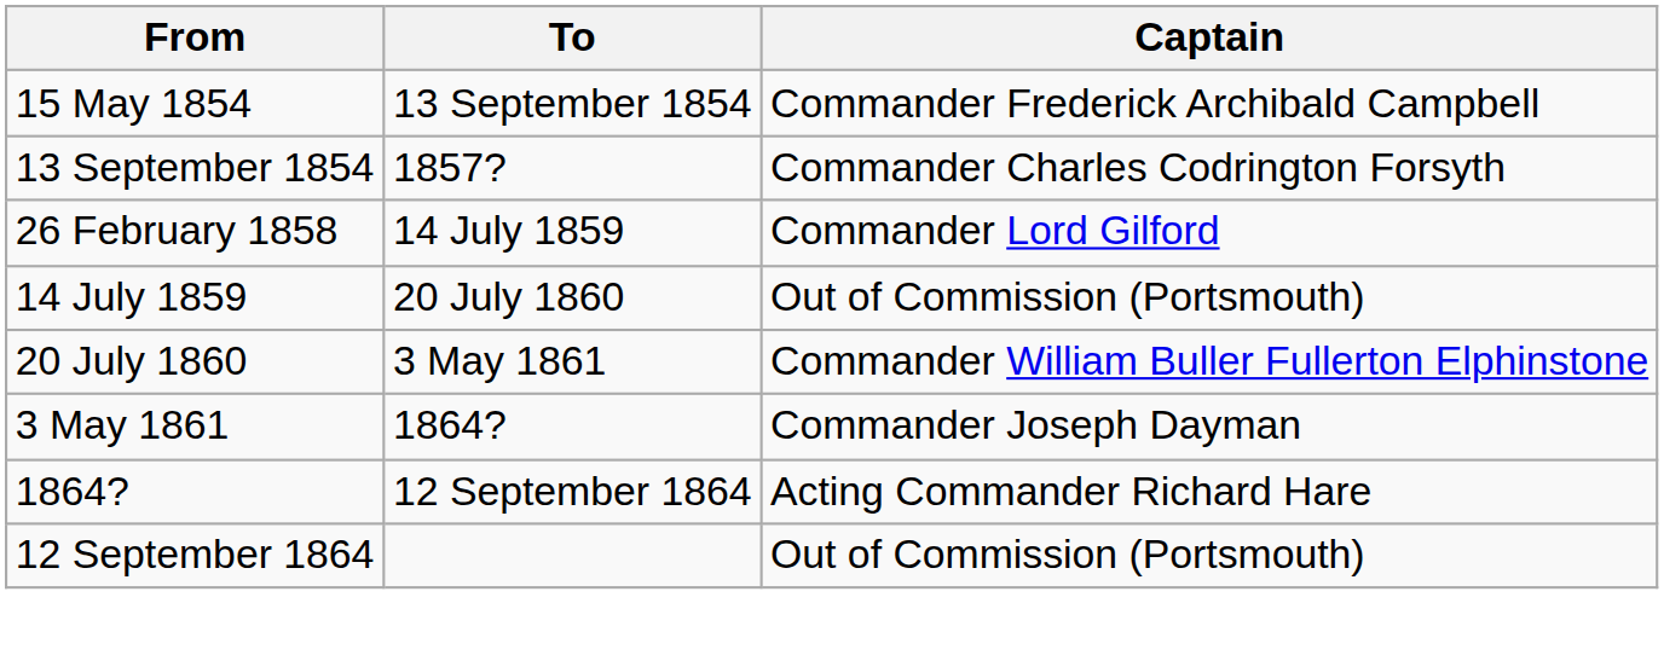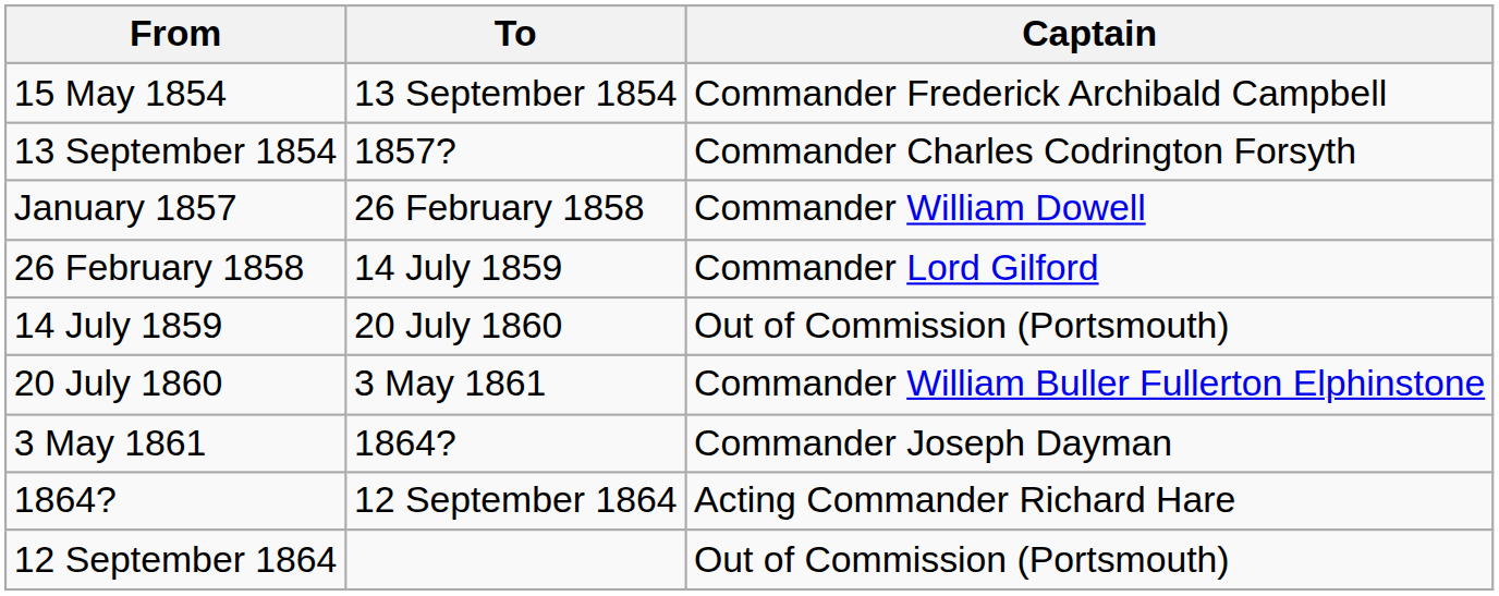 <table class="wikitable" style="text-align:left">
 <tr>
 <th>From</th>
 <th>To</th>
 <th>Captain</th>
 </tr>
 <tr>
 <td>15 May 1854</td>
 <td>13 September 1854</td>
 <td>Commander Frederick Archibald Campbell</td>
 </tr>
 <tr>
 <td>13 September 1854</td>
 <td>1857?</td>
 <td>Commander Charles Codrington Forsyth</td>
+</tr>
+<tr>
+<td>January 1857</td>
+<td>26 February 1858</td>
+<td>Commander <a href='#'>William Dowell</a></td>
 </tr>
 <tr>
 <td>26 February 1858</td>
 <td>14 July 1859</td>
 <td>Commander <a href='#'>Lord Gilford</a></td>
 </tr>
 <tr>
 <td>14 July 1859</td>
 <td>20 July 1860</td>
 <td>Out of Commission (Portsmouth)</td>
 </tr>
 <tr>
 <td>20 July 1860</td>
 <td>3 May 1861</td>
 <td>Commander <a href='#'>William Buller Fullerton Elphinstone</a></td>
 </tr>
 <tr>
 <td>3 May 1861</td>
 <td>1864?</td>
 <td>Commander Joseph Dayman</td>
 </tr>
 <tr>
 <td>1864?</td>
 <td>12 September 1864</td>
 <td>Acting Commander Richard Hare</td>
 </tr>
 <tr>
 <td>12 September 1864</td>
 <td></td>
 <td>Out of Commission (Portsmouth)</td>
 </tr>
 </table>
